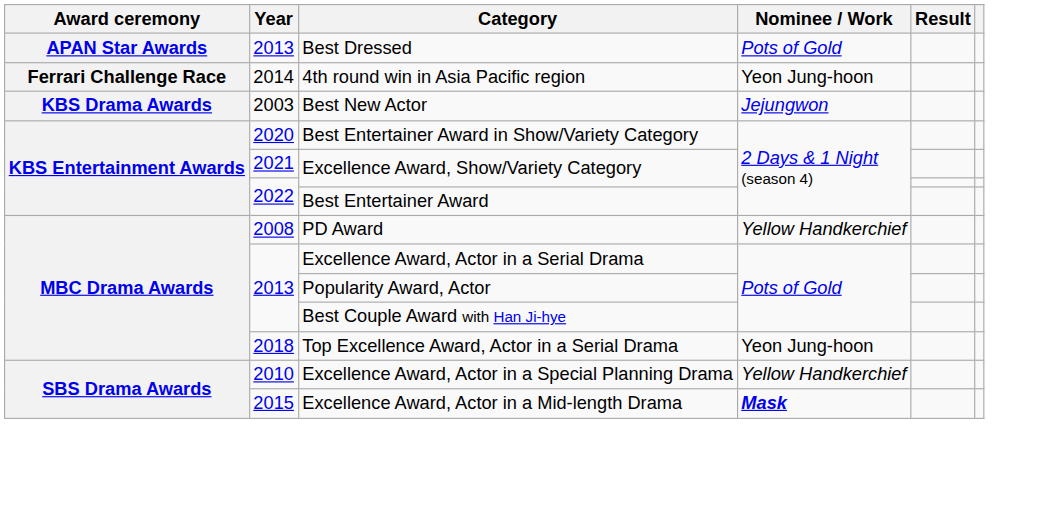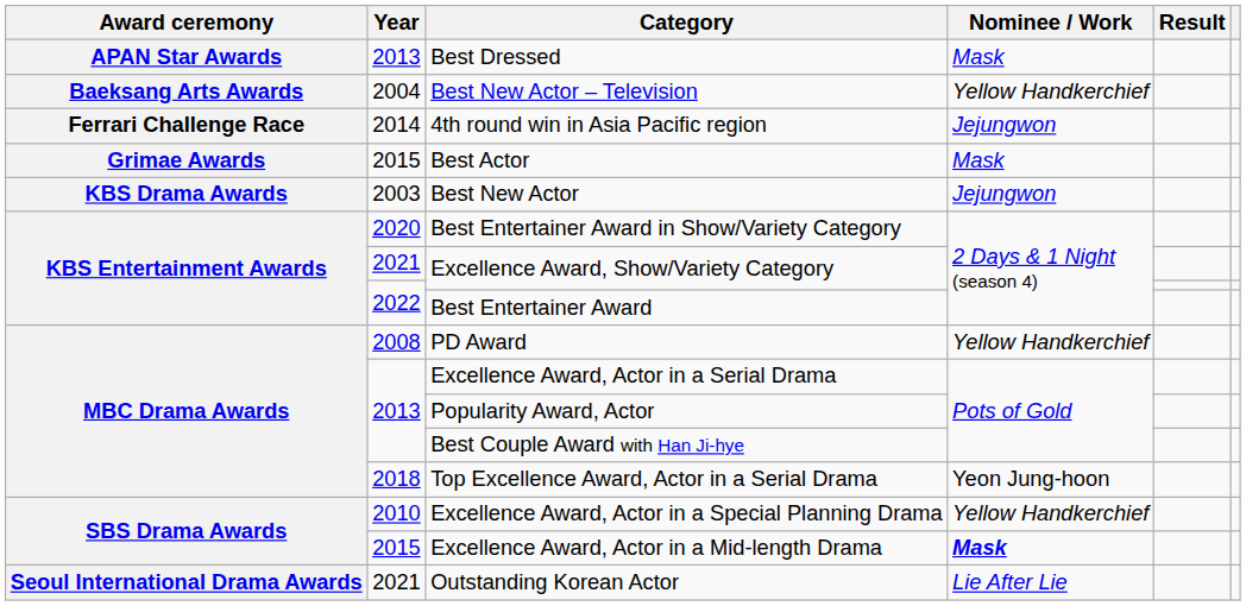 <table class="wikitable plainrowheaders sortable">
 <tr>
 <th scope="col">Award ceremony</th>
 <th scope="col">Year</th>
 <th scope="col">Category</th>
 <th scope="col">Nominee / Work</th>
 <th scope="col">Result</th>
 <th scope="col" class="unsortable"></th>
 </tr>
 <tr>
 <th scope="row"  rowspan="1"><a href='#'>APAN Star Awards</a></th>
 <td style="text-align:center" rowspan="1"><a href='#'>2013</a></td>
 <td>Best Dressed</td>
-<td rowspan=1><em><a href='#'>Pots of Gold</a></em></td>
+<td rowspan=1><em><a href='#'>Mask</a></em></td>
+<td></td>
+<td style="text-align:center"></td>
+</tr>
+<tr>
+<th scope="row"  rowspan="1"><a href='#'>Baeksang Arts Awards</a></th>
+<td style="text-align:center" rowspan="1">2004</td>
+<td><a href='#'>Best New Actor – Television</a></td>
+<td rowspan="1"><em>Yellow Handkerchief</em></td>
 <td></td>
 <td style="text-align:center"></td>
 </tr>
 <tr>
 <th scope="row">Ferrari Challenge Race</th>
 <td style="text-align:center">2014</td>
 <td>4th round win in Asia Pacific region</td>
-<td>Yeon Jung-hoon</td>
+<td><em><a href='#'>Jejungwon</a></em></td>
+<td></td>
+<td></td>
+</tr>
+<tr>
+<th scope="row"><a href='#'>Grimae Awards</a></th>
+<td style="text-align:center">2015</td>
+<td>Best Actor</td>
+<td rowspan=1><em><a href='#'>Mask</a></em></td>
 <td></td>
 <td></td>
 </tr>
 <tr>
 <th scope="row"  rowspan="1"><a href='#'>KBS Drama Awards</a></th>
 <td style="text-align:center">2003</td>
 <td>Best New Actor</td>
 <td><em><a href='#'>Jejungwon</a></em></td>
 <td></td>
 <td></td>
 </tr>
 <tr>
 <th scope="row"  rowspan="4"><a href='#'>KBS Entertainment Awards</a></th>
 <td style="text-align:center"><a href='#'>2020</a></td>
 <td>Best Entertainer Award in Show/Variety Category</td>
 <td rowspan=4><em><a href='#'>2 Days & 1 Night</a></em><br><small>(season 4)</small></td>
 <td></td>
 <td style="text-align:center"></td>
 </tr>
 <tr>
 <td style="text-align:center"><a href='#'>2021</a></td>
 <td rowspan="2">Excellence Award, Show/Variety Category</td>
 <td></td>
 <td style="text-align:center"></td>
 </tr>
 <tr>
 <td style="text-align:center" rowspan="2"><a href='#'>2022</a></td>
 <td></td>
 <td style="text-align:center"></td>
 </tr>
 <tr>
 <td>Best Entertainer Award</td>
 <td></td>
 <td style="text-align:center"></td>
 </tr>
 <tr>
 <th scope="row"  rowspan="5"><a href='#'>MBC Drama Awards</a></th>
 <td style="text-align:center"><a href='#'>2008</a></td>
 <td>PD Award</td>
 <td><em>Yellow Handkerchief</em></td>
 <td></td>
 <td></td>
 </tr>
 <tr>
 <td style="text-align:center" rowspan=3><a href='#'>2013</a></td>
 <td>Excellence Award, Actor in a Serial Drama</td>
 <td rowspan=3><em><a href='#'>Pots of Gold</a></em></td>
 <td></td>
 <td></td>
 </tr>
 <tr>
 <td>Popularity Award, Actor</td>
 <td></td>
 <td></td>
 </tr>
 <tr>
 <td>Best Couple Award <small>with <a href='#'>Han Ji-hye</a></small></td>
 <td></td>
 <td></td>
 </tr>
 <tr>
 <td style="text-align:center"><a href='#'>2018</a></td>
 <td>Top Excellence Award, Actor in a Serial Drama</td>
 <td>Yeon Jung-hoon</td>
 <td></td>
 <td style="text-align:center"></td>
 </tr>
 <tr>
 <th scope="row"  rowspan="2"><a href='#'>SBS Drama Awards</a></th>
 <td style="text-align:center"><a href='#'>2010</a></td>
 <td>Excellence Award, Actor in a Special Planning Drama</td>
 <td><em>Yellow Handkerchief</em></td>
 <td></td>
 <td></td>
 </tr>
 <tr>
 <td style="text-align:center"><a href='#'>2015</a></td>
 <td>Excellence Award, Actor in a Mid-length Drama</td>
 <td rowspan=1><strong><em><a href='#'>Mask</a></em></strong></td>
 <td></td>
 <td></td>
 </tr>
+<tr>
+<th scope="row"><a href='#'>Seoul International Drama Awards</a></th>
+<td style="text-align:center">2021</td>
+<td>Outstanding Korean Actor</td>
+<td><em><a href='#'>Lie After Lie</a></em></td>
+<td></td>
+<td style="text-align:center"></td>
+</tr>
 </table>
